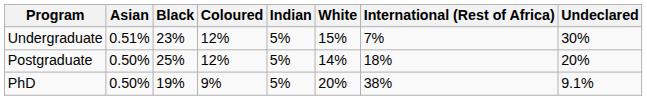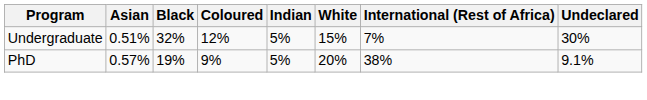 <table class="wikitable sortable">
 <tr>
 <th>Program</th>
 <th>Asian</th>
 <th>Black</th>
 <th>Coloured</th>
 <th>Indian</th>
 <th>White</th>
 <th>International (Rest of Africa)</th>
 <th>Undeclared</th>
 </tr>
 <tr>
 <td>Undergraduate</td>
 <td>0.51%</td>
-<td>23%</td>
+<td>32%</td>
 <td>12%</td>
 <td>5%</td>
 <td>15%</td>
 <td>7%</td>
 <td>30%</td>
 </tr>
 <tr>
-<td>Postgraduate</td>
-<td>0.50%</td>
-<td>25%</td>
-<td>12%</td>
-<td>5%</td>
-<td>14%</td>
-<td>18%</td>
-<td>20%</td>
-</tr>
-<tr>
 <td>PhD</td>
-<td>0.50%</td>
+<td>0.57%</td>
 <td>19%</td>
 <td>9%</td>
 <td>5%</td>
 <td>20%</td>
 <td>38%</td>
 <td>9.1%</td>
 </tr>
 </table>
